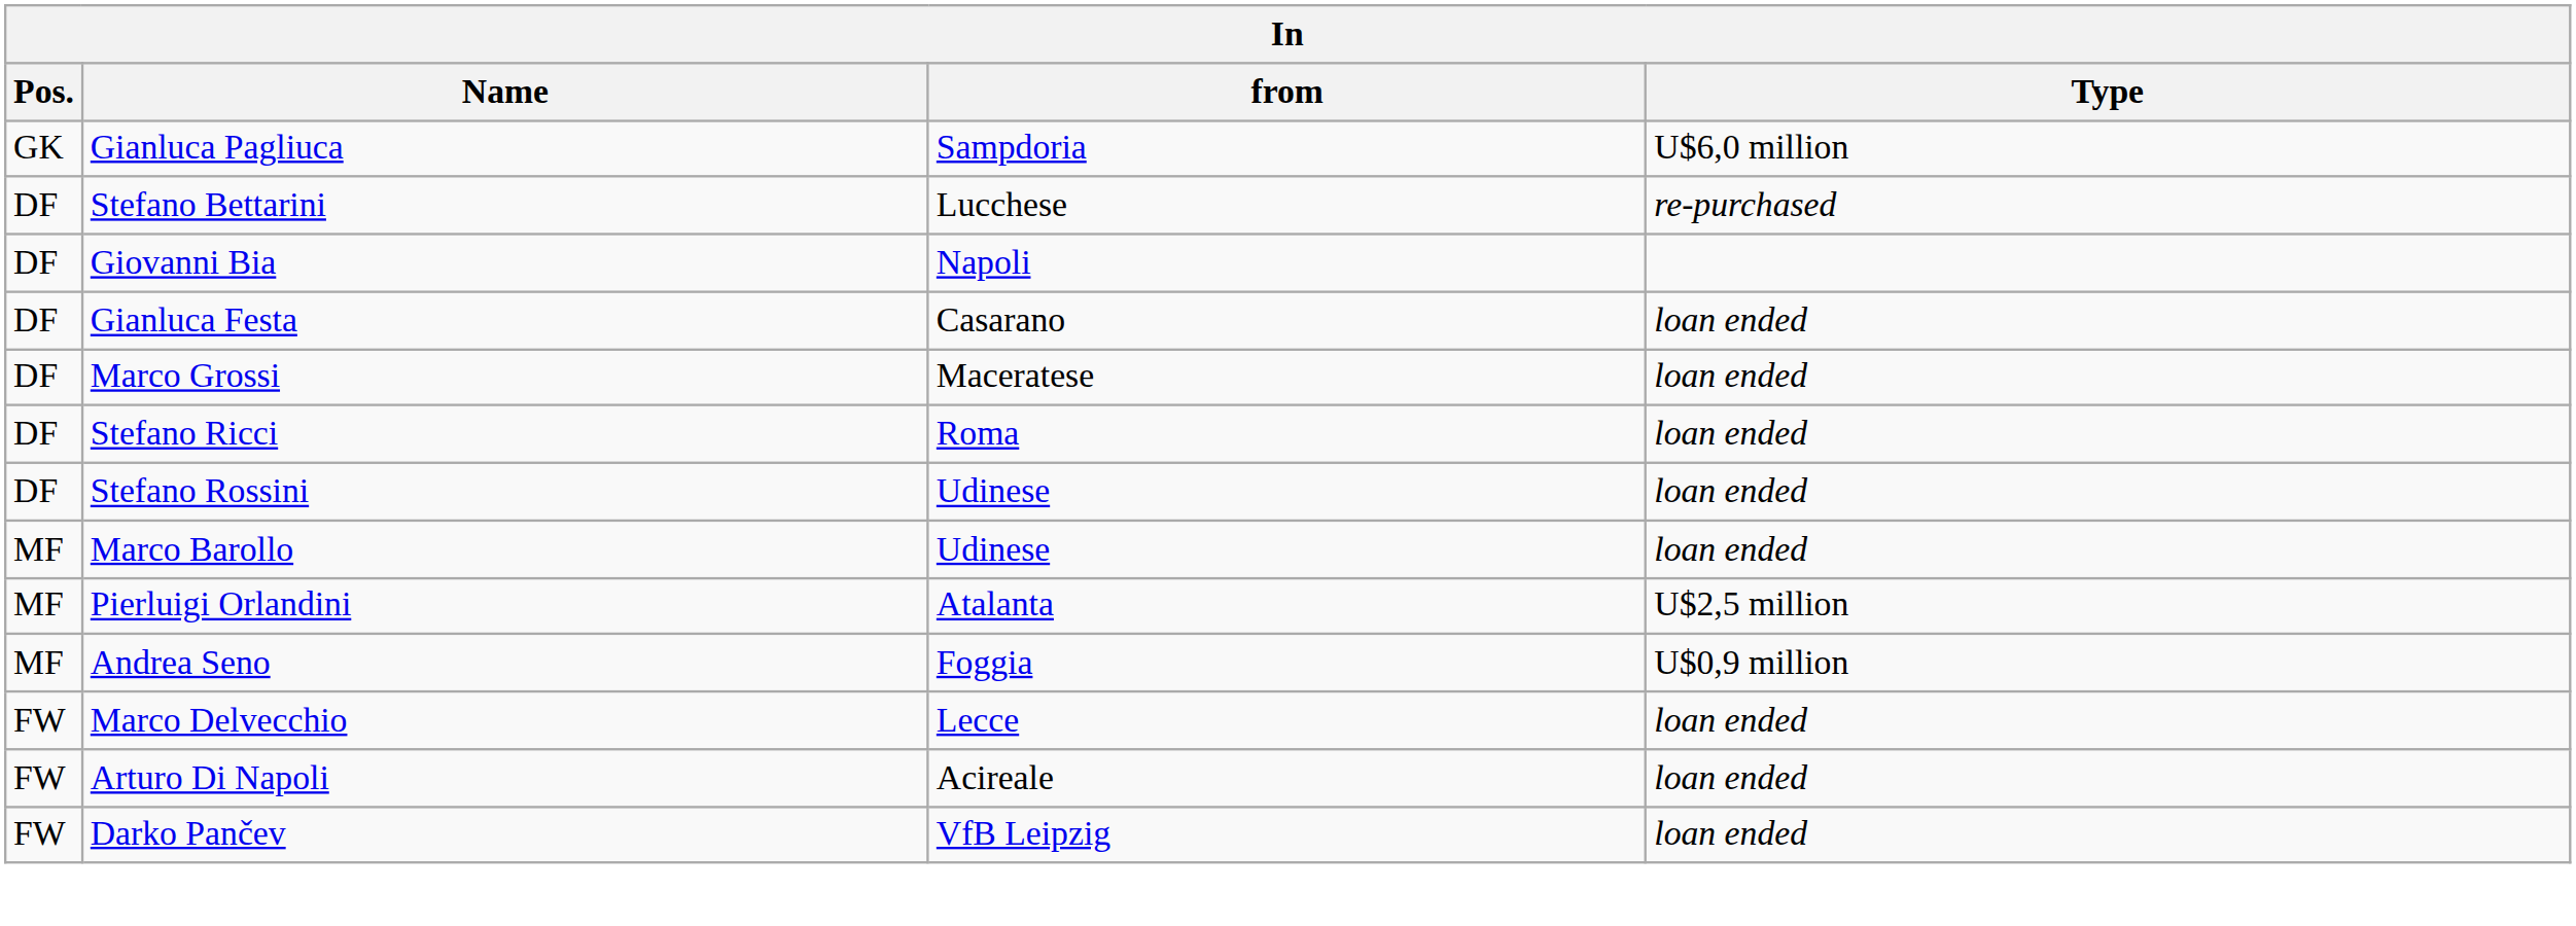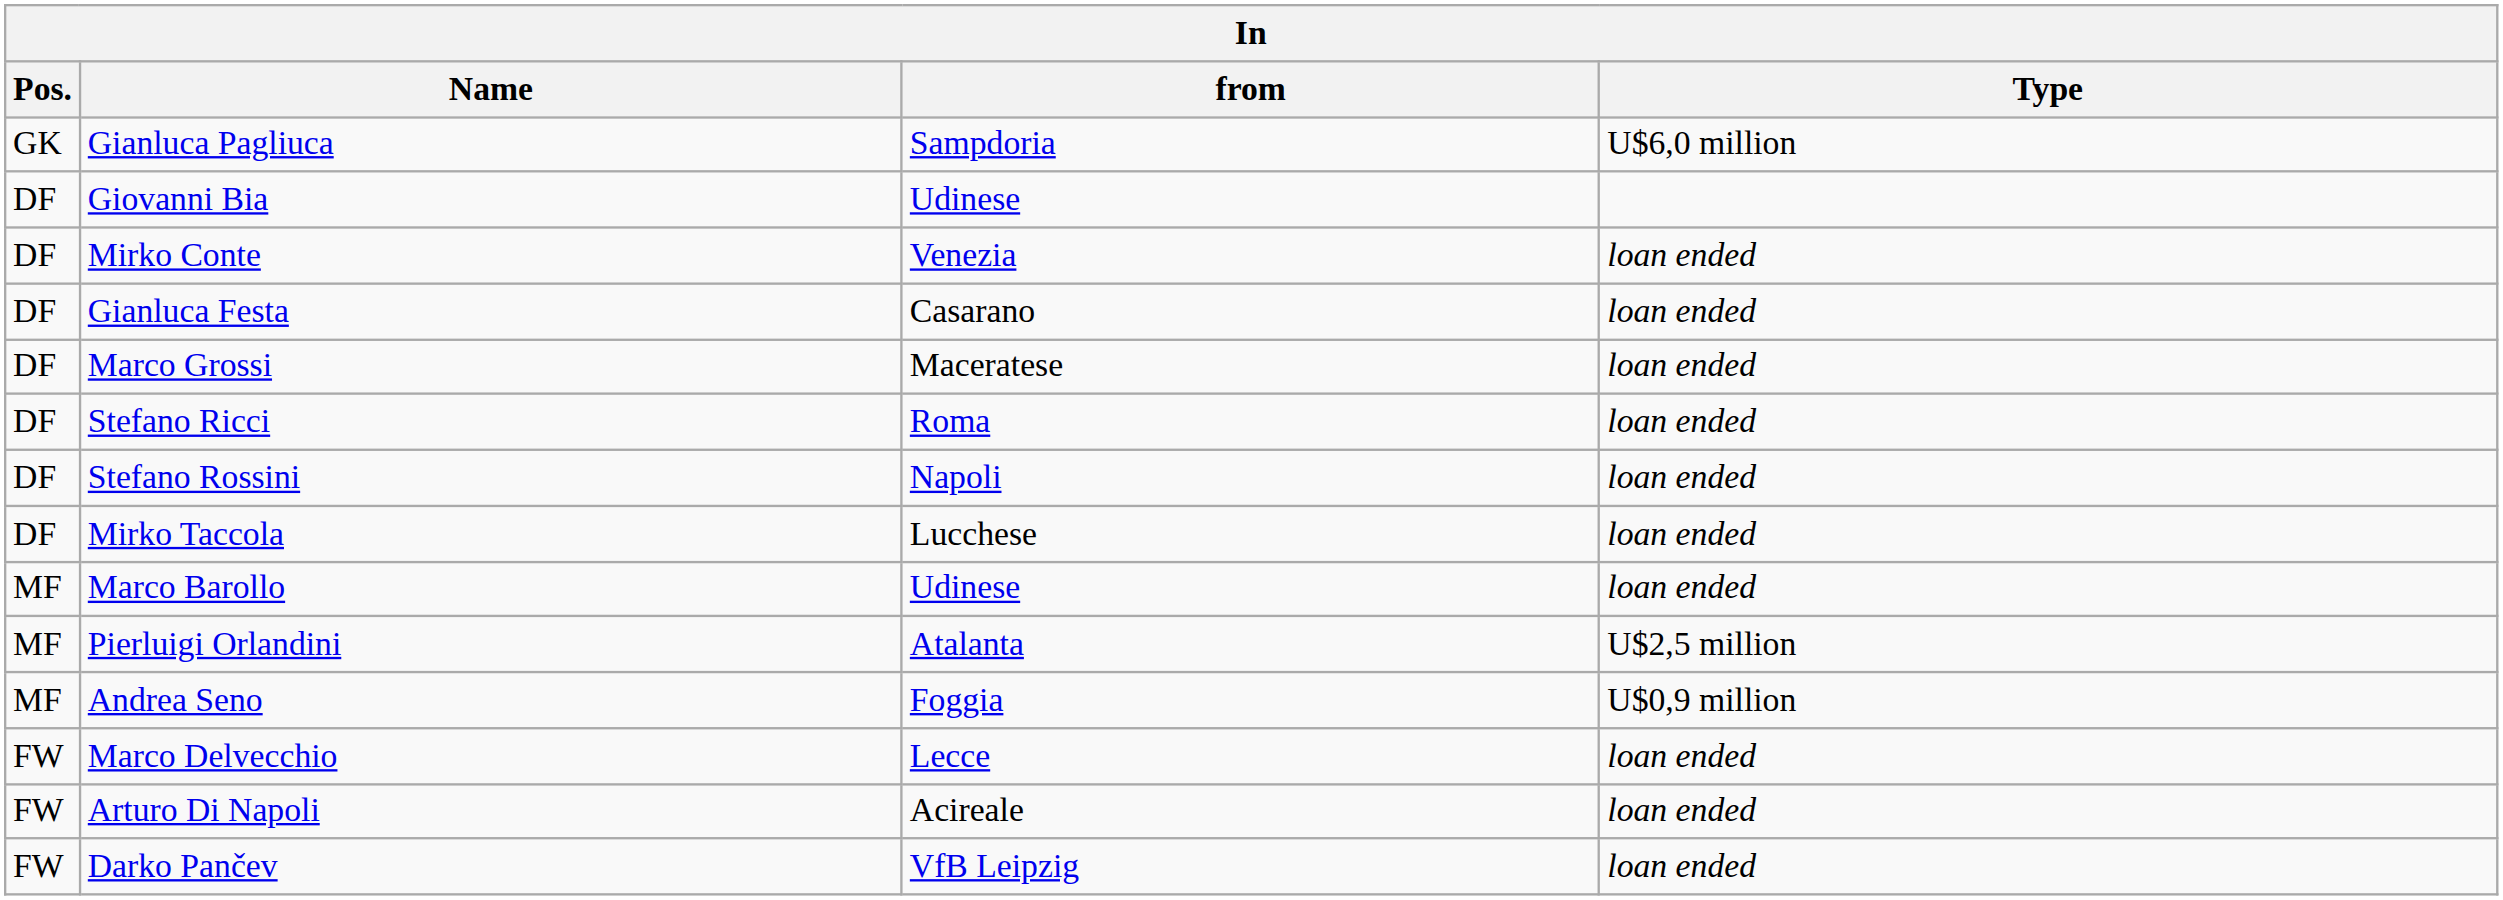 <table class="wikitable" style="font-size:90%;">
 <tr>
 <th colspan="4">In</th>
 </tr>
 <tr>
 <th width=3%>Pos.</th>
 <th width=33%>Name</th>
 <th width=28%>from</th>
 <th width=36%>Type</th>
 </tr>
 <tr>
 <td>GK</td>
 <td><a href='#'>Gianluca Pagliuca</a></td>
 <td><a href='#'>Sampdoria</a></td>
 <td>U$6,0 million</td>
 </tr>
 <tr>
 <td>DF</td>
-<td><a href='#'>Stefano Bettarini</a></td>
-<td>Lucchese</td>
-<td><em>re-purchased</em></td>
+<td><a href='#'>Giovanni Bia</a></td>
+<td><a href='#'>Udinese</a></td>
+<td></td>
 </tr>
 <tr>
 <td>DF</td>
-<td><a href='#'>Giovanni Bia</a></td>
-<td><a href='#'>Napoli</a></td>
-<td></td>
+<td><a href='#'>Mirko Conte</a></td>
+<td><a href='#'>Venezia</a></td>
+<td><em>loan ended</em></td>
 </tr>
 <tr>
 <td>DF</td>
 <td><a href='#'>Gianluca Festa</a></td>
 <td>Casarano</td>
 <td><em>loan ended</em></td>
 </tr>
 <tr>
 <td>DF</td>
 <td><a href='#'>Marco Grossi</a></td>
 <td>Maceratese</td>
 <td><em>loan ended</em></td>
 </tr>
 <tr>
 <td>DF</td>
 <td><a href='#'>Stefano Ricci</a></td>
 <td><a href='#'>Roma</a></td>
 <td><em>loan ended</em></td>
 </tr>
 <tr>
 <td>DF</td>
 <td><a href='#'>Stefano Rossini</a></td>
-<td><a href='#'>Udinese</a></td>
+<td><a href='#'>Napoli</a></td>
+<td><em>loan ended</em></td>
+</tr>
+<tr>
+<td>DF</td>
+<td><a href='#'>Mirko Taccola</a></td>
+<td>Lucchese</td>
 <td><em>loan ended</em></td>
 </tr>
 <tr>
 <td>MF</td>
 <td><a href='#'>Marco Barollo</a></td>
 <td><a href='#'>Udinese</a></td>
 <td><em>loan ended</em></td>
 </tr>
 <tr>
 <td>MF</td>
 <td><a href='#'>Pierluigi Orlandini</a></td>
 <td><a href='#'>Atalanta</a></td>
 <td>U$2,5 million</td>
 </tr>
 <tr>
 <td>MF</td>
 <td><a href='#'>Andrea Seno</a></td>
 <td><a href='#'>Foggia</a></td>
 <td>U$0,9 million</td>
 </tr>
 <tr>
 <td>FW</td>
 <td><a href='#'>Marco Delvecchio</a></td>
 <td><a href='#'>Lecce</a></td>
 <td><em>loan ended</em></td>
 </tr>
 <tr>
 <td>FW</td>
 <td><a href='#'>Arturo Di Napoli</a></td>
 <td>Acireale</td>
 <td><em>loan ended</em></td>
 </tr>
 <tr>
 <td>FW</td>
 <td><a href='#'>Darko Pančev</a></td>
 <td><a href='#'>VfB Leipzig</a></td>
 <td><em>loan ended</em></td>
 </tr>
 </table>
